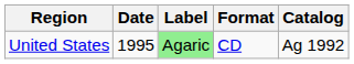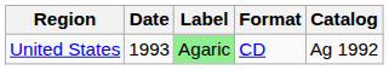 <table class="wikitable">
 <tr>
 <th>Region</th>
 <th>Date</th>
 <th>Label</th>
 <th>Format</th>
 <th>Catalog</th>
 </tr>
 <tr>
 <td><a href='#'>United States</a></td>
-<td>1995</td>
+<td>1993</td>
 <td style="background: lightgreen;">Agaric</td>
 <td><a href='#'>CD</a></td>
 <td>Ag 1992</td>
 </tr>
 </table>
